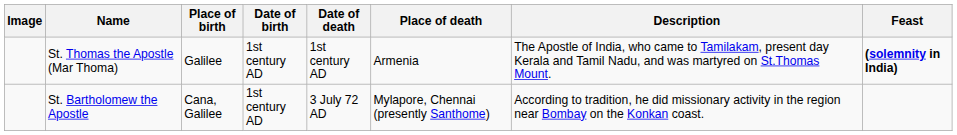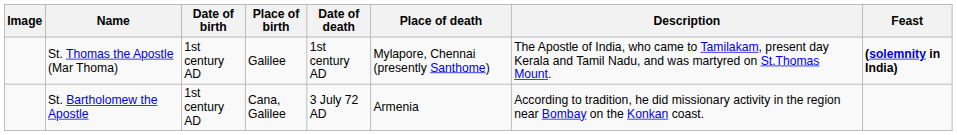 <table class="wikitable sortable">
 <tr>
 <th>Image</th>
 <th>Name</th>
+<th>Date of birth</th>
 <th>Place of birth</th>
-<th>Date of birth</th>
 <th>Date of death</th>
 <th>Place of death</th>
 <th>Description</th>
 <th>Feast</th>
 </tr>
 <tr>
 <td></td>
 <td>St. <a href='#'>Thomas the Apostle</a> (Mar Thoma)</td>
+<td>1st century AD</td>
 <td>Galilee</td>
 <td>1st century AD</td>
-<td>1st century AD</td>
-<td>Armenia</td>
+<td>Mylapore, Chennai (presently <a href='#'>Santhome</a>)</td>
 <td>The Apostle of India, who came to <a href='#'>Tamilakam</a>, present day Kerala and Tamil Nadu, and was martyred on <a href='#'>St.Thomas Mount</a>.</td>
 <td><strong> (<a href='#'>solemnity</a> in India)</strong></td>
 </tr>
 <tr>
 <td></td>
 <td>St. <a href='#'>Bartholomew the Apostle</a></td>
+<td>1st century AD</td>
 <td>Cana, Galilee</td>
-<td>1st century AD</td>
 <td>3 July 72 AD</td>
-<td>Mylapore, Chennai (presently <a href='#'>Santhome</a>)</td>
+<td>Armenia</td>
 <td>According to tradition, he did missionary activity in the region near <a href='#'>Bombay</a> on the <a href='#'>Konkan</a> coast.</td>
 <td></td>
 </tr>
 </table>
